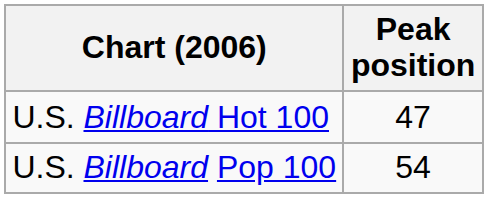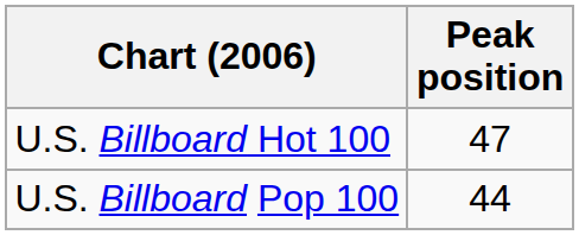 <table class="wikitable">
 <tr>
 <th align="left">Chart (2006)</th>
 <th align="left">Peak<br>position</th>
 </tr>
 <tr>
 <td>U.S. <a href='#'><em>Billboard</em> Hot 100</a></td>
 <td align="center">47</td>
 </tr>
 <tr>
 <td>U.S. <em><a href='#'>Billboard</a></em> <a href='#'>Pop 100</a></td>
-<td align="center">54</td>
+<td align="center">44</td>
 </tr>
 </table>
